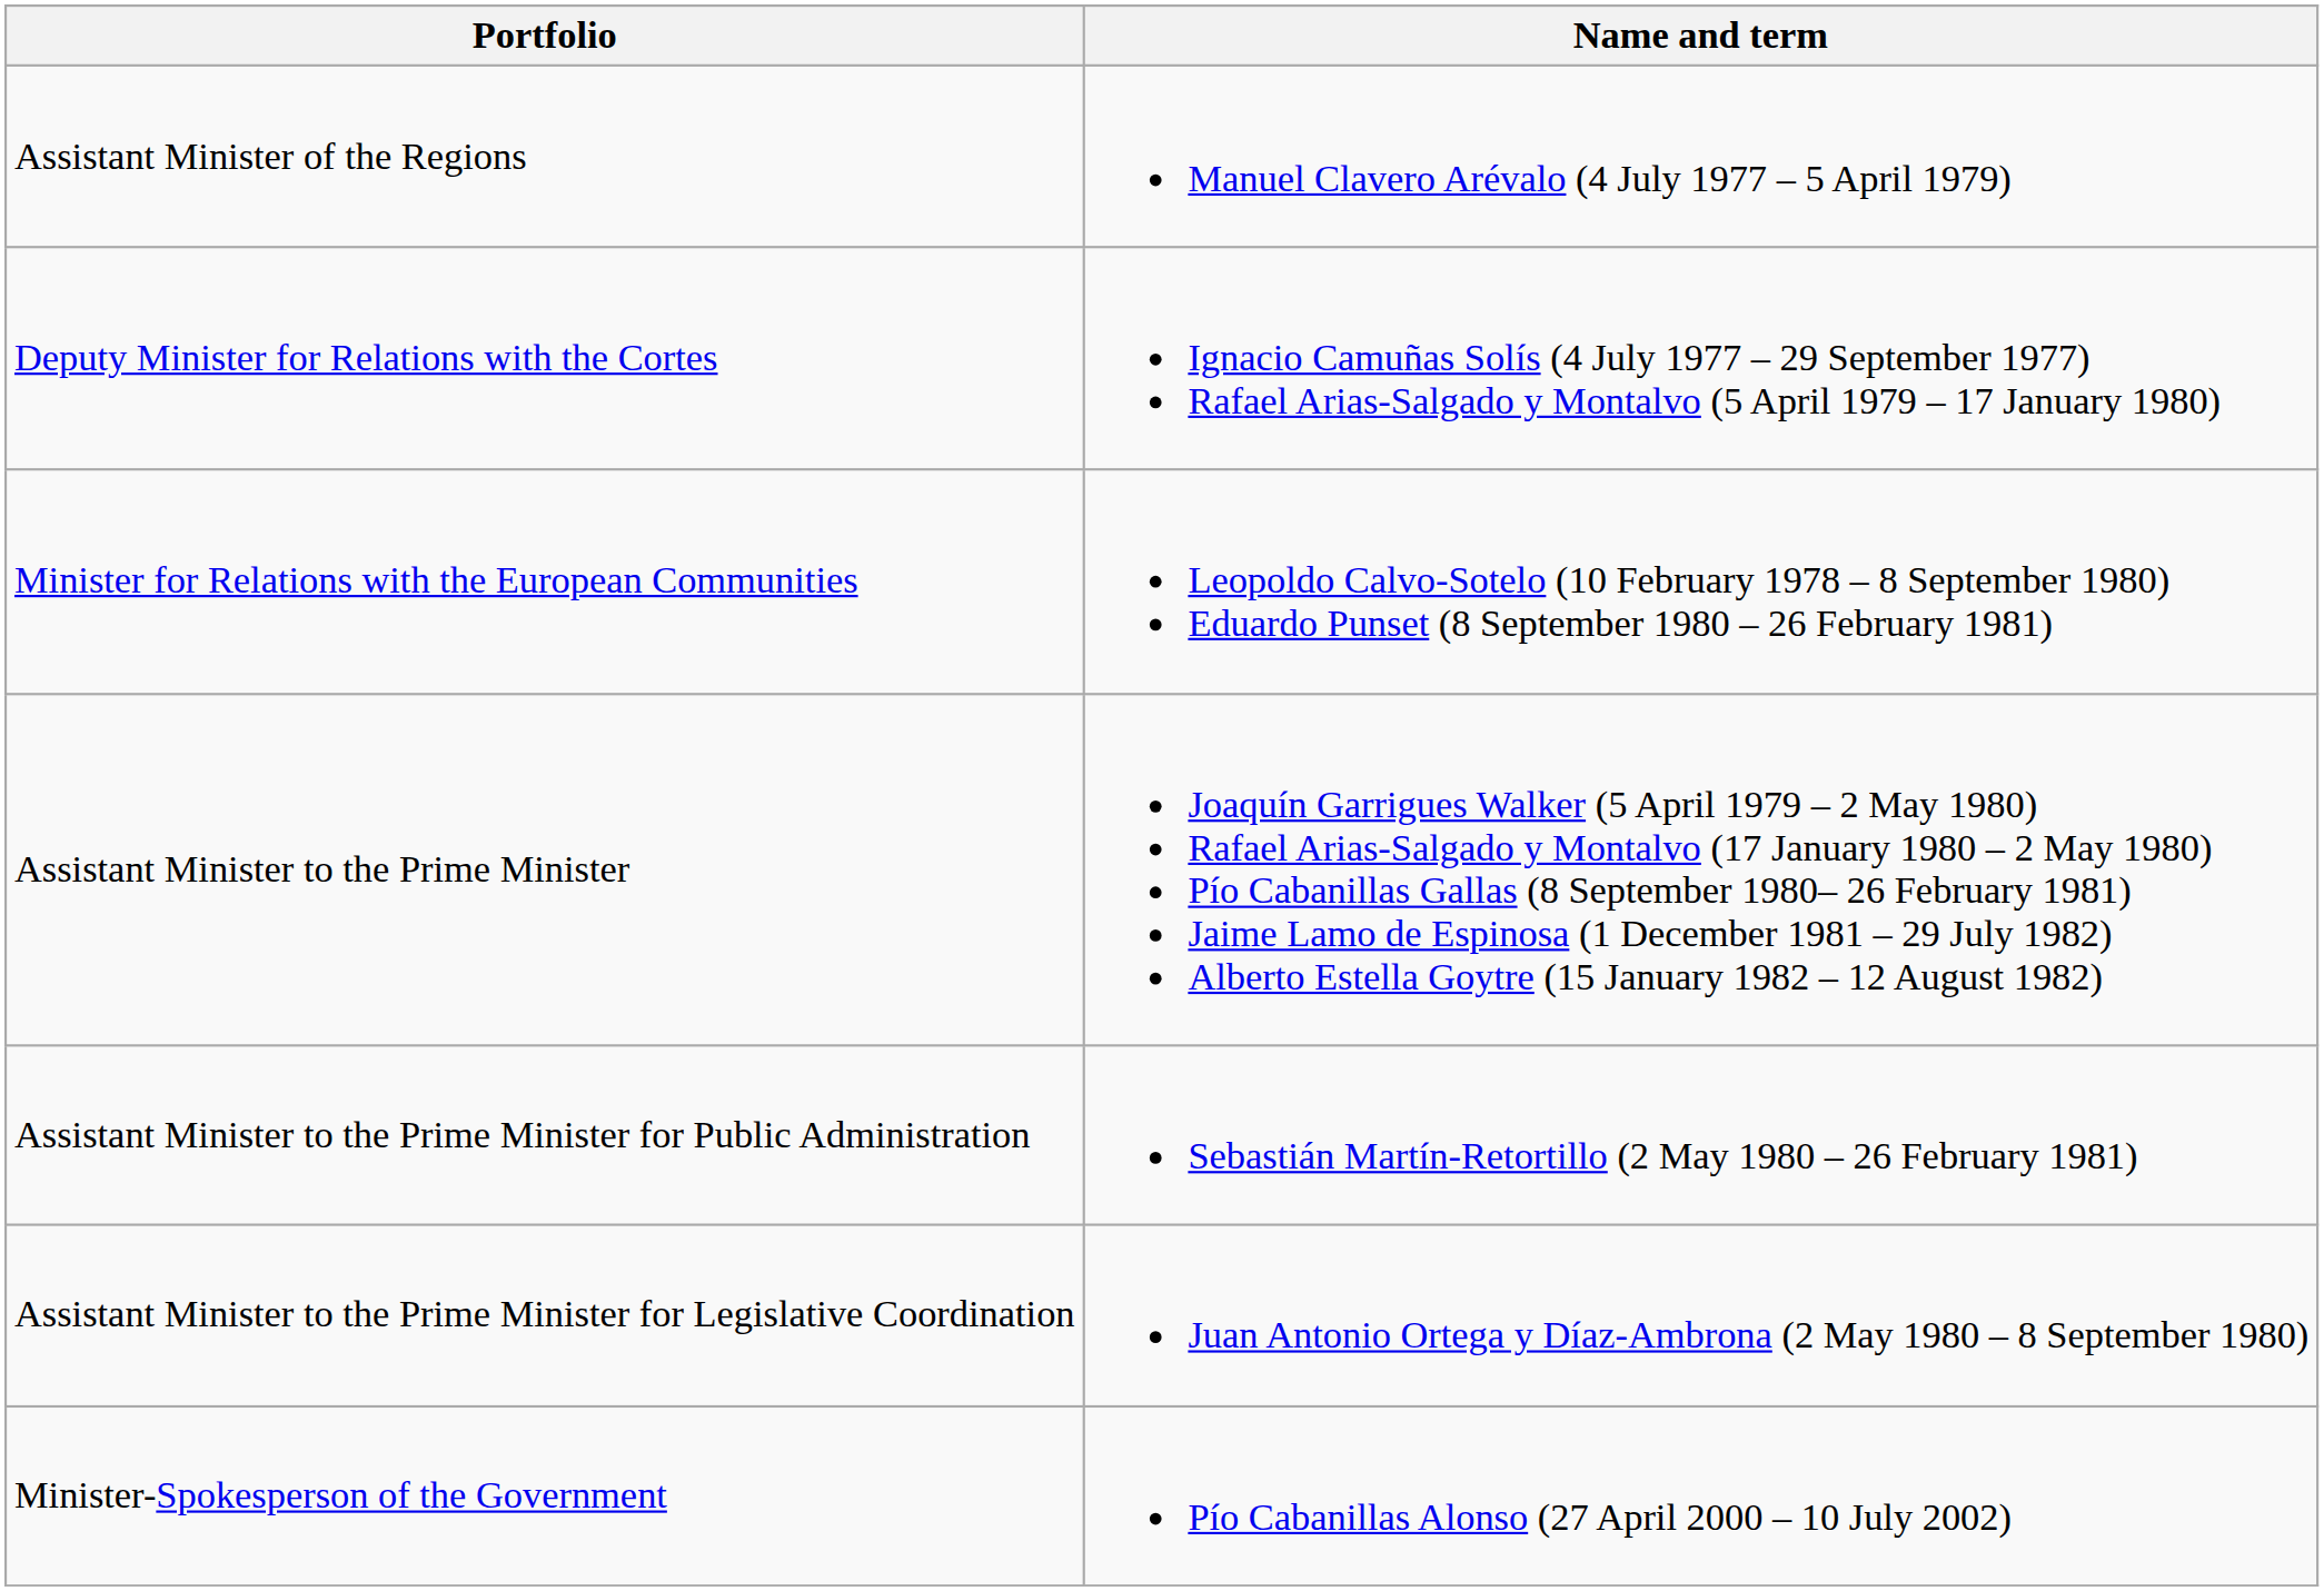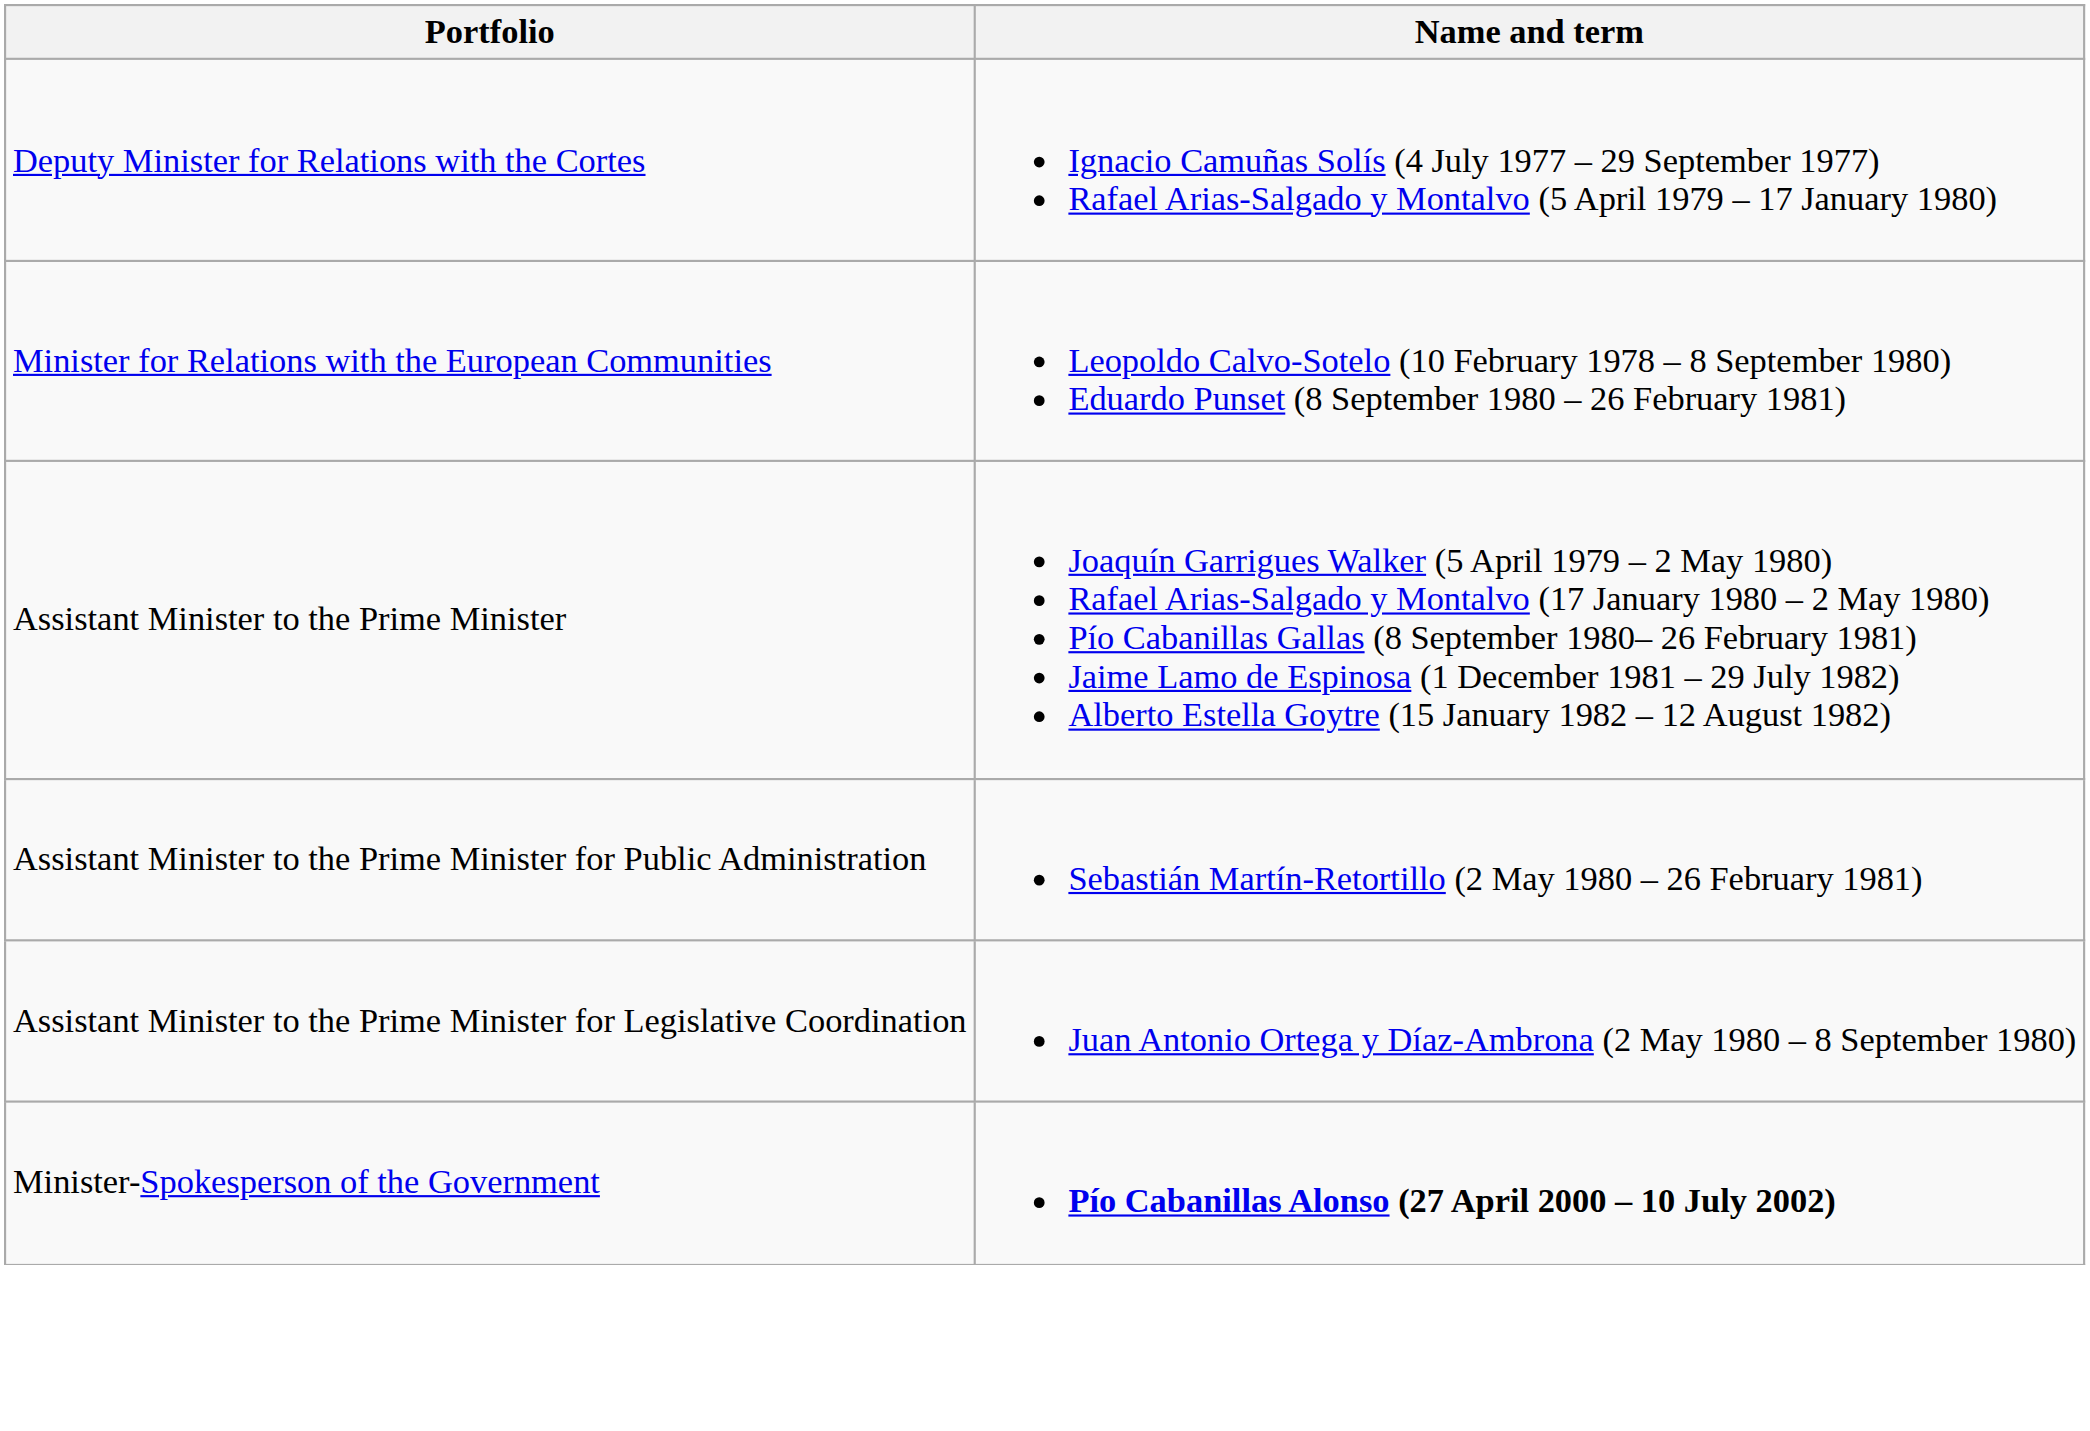 <table class="wikitable">
 <tr>
 <th>Portfolio</th>
 <th>Name and term</th>
-</tr>
-<tr>
-<td>Assistant Minister of the Regions</td>
-<td><br><ul><li><a href='#'>Manuel Clavero Arévalo</a> (4 July 1977 – 5 April 1979)</li></ul></td>
 </tr>
 <tr>
 <td><a href='#'>Deputy Minister for Relations with the Cortes</a></td>
 <td><br><ul><li><a href='#'>Ignacio Camuñas Solís</a> (4 July 1977 – 29 September 1977)</li><li><a href='#'>Rafael Arias-Salgado y Montalvo</a> (5 April 1979 – 17 January 1980)</li></ul></td>
 </tr>
 <tr>
 <td><a href='#'>Minister for Relations with the European Communities</a></td>
 <td><br><ul><li><a href='#'>Leopoldo Calvo-Sotelo</a> (10 February 1978 – 8 September 1980)</li><li><a href='#'>Eduardo Punset</a> (8 September 1980 – 26 February 1981)</li></ul></td>
 </tr>
 <tr>
 <td>Assistant Minister to the Prime Minister</td>
 <td><br><ul><li><a href='#'>Joaquín Garrigues Walker</a> (5 April 1979 – 2 May 1980)</li><li><a href='#'>Rafael Arias-Salgado y Montalvo</a> (17 January 1980 – 2 May 1980)</li><li><a href='#'>Pío Cabanillas Gallas</a> (8 September 1980– 26 February 1981)</li><li><a href='#'>Jaime Lamo de Espinosa</a> (1 December 1981 – 29 July 1982)</li><li><a href='#'>Alberto Estella Goytre</a> (15 January 1982 – 12 August 1982)</li></ul></td>
 </tr>
 <tr>
 <td>Assistant Minister to the Prime Minister for Public Administration</td>
 <td><br><ul><li><a href='#'>Sebastián Martín-Retortillo</a> (2 May 1980 – 26 February 1981)</li></ul></td>
 </tr>
 <tr>
 <td>Assistant Minister to the Prime Minister for Legislative Coordination</td>
 <td><br><ul><li><a href='#'>Juan Antonio Ortega y Díaz-Ambrona</a> (2 May 1980 – 8 September 1980)</li></ul></td>
 </tr>
 <tr>
 <td>Minister-<a href='#'>Spokesperson of the Government</a></td>
-<td><br><ul><li><a href='#'>Pío Cabanillas Alonso</a> (27 April 2000 – 10 July 2002)</li></ul></td>
+<td><strong><br><ul><li><a href='#'>Pío Cabanillas Alonso</a> (27 April 2000 – 10 July 2002)</li></ul></strong></td>
 </tr>
 </table>
